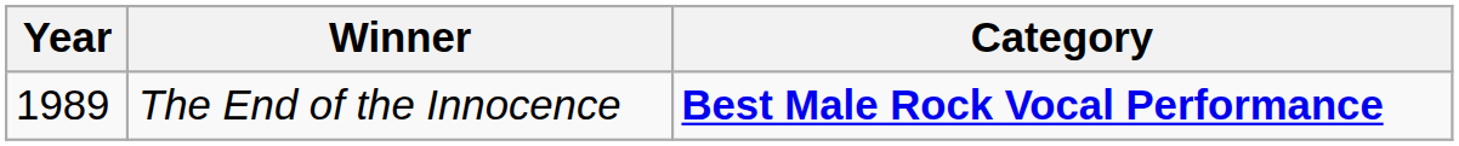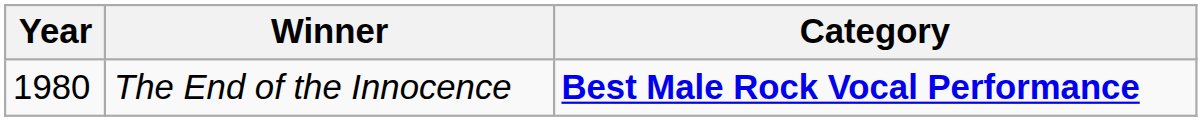 <table class="wikitable" border="1" style="width:550px;">
 <tr>
 <th align="left">Year</th>
 <th align="left">Winner</th>
 <th align="left">Category</th>
 </tr>
 <tr>
-<td align="left">1989</td>
+<td align="left">1980</td>
 <td align="left"><em>The End of the Innocence</em></td>
 <td align="left"><strong><a href='#'>Best Male Rock Vocal Performance</a></strong></td>
 </tr>
 </table>
